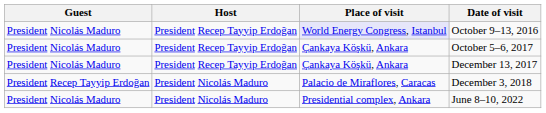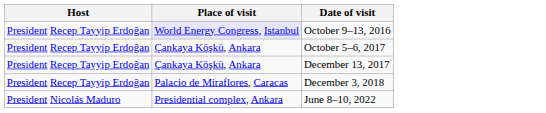 <table class="wikitable" border="1">
 <tr>
-<th>Guest</th>
 <th>Host</th>
 <th>Place of visit</th>
 <th>Date of visit</th>
 </tr>
 <tr>
-<td> <a href='#'>President</a> <a href='#'>Nicolás Maduro</a></td>
 <td> <a href='#'>President</a> <a href='#'>Recep Tayyip Erdoğan</a></td>
 <td style="background: lavender;"><a href='#'>World Energy Congress</a>, <a href='#'>Istanbul</a></td>
 <td>October 9–13, 2016</td>
 </tr>
 <tr>
-<td> <a href='#'>President</a> <a href='#'>Nicolás Maduro</a></td>
 <td> <a href='#'>President</a> <a href='#'>Recep Tayyip Erdoğan</a></td>
 <td><a href='#'>Çankaya Köşkü</a>, <a href='#'>Ankara</a></td>
 <td>October 5–6, 2017</td>
 </tr>
 <tr>
-<td> <a href='#'>President</a> <a href='#'>Nicolás Maduro</a></td>
 <td> <a href='#'>President</a> <a href='#'>Recep Tayyip Erdoğan</a></td>
 <td><a href='#'>Çankaya Köşkü</a>, <a href='#'>Ankara</a></td>
 <td>December 13, 2017</td>
 </tr>
 <tr>
 <td> <a href='#'>President</a> <a href='#'>Recep Tayyip Erdoğan</a></td>
-<td> <a href='#'>President</a> <a href='#'>Nicolás Maduro</a></td>
 <td><a href='#'>Palacio de Miraflores</a>, <a href='#'>Caracas</a></td>
 <td>December 3, 2018</td>
 </tr>
 <tr>
 <td> <a href='#'>President</a> <a href='#'>Nicolás Maduro</a></td>
-<td> <a href='#'>President</a> <a href='#'>Nicolás Maduro</a></td>
 <td><a href='#'>Presidential complex</a>, <a href='#'>Ankara</a></td>
 <td>June 8–10, 2022</td>
 </tr>
 </table>
